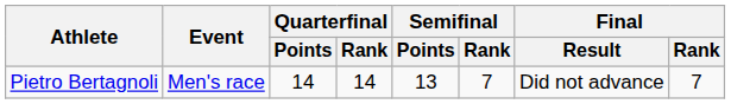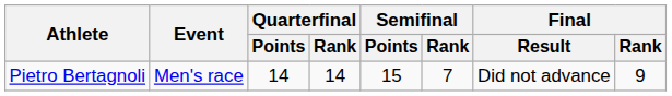 <table class="wikitable" style="font-size:90%;">
 <tr>
 <th rowspan=2>Athlete</th>
 <th rowspan=2>Event</th>
 <th colspan=2>Quarterfinal</th>
 <th colspan=2>Semifinal</th>
 <th colspan=2>Final</th>
 </tr>
 <tr style="font-size:95%">
 <th>Points</th>
 <th>Rank</th>
 <th>Points</th>
 <th>Rank</th>
 <th>Result</th>
 <th>Rank</th>
 </tr>
 <tr align=center>
 <td align=left><a href='#'>Pietro Bertagnoli</a></td>
 <td align=left><a href='#'>Men's race</a></td>
 <td>14</td>
 <td>14</td>
-<td>13</td>
+<td>15</td>
 <td>7</td>
 <td colspan=1>Did not advance</td>
-<td>7</td>
+<td>9</td>
 </tr>
 </table>
